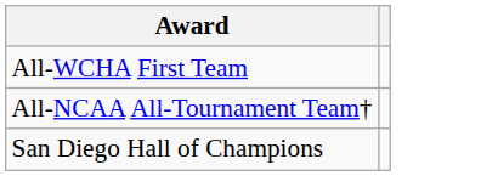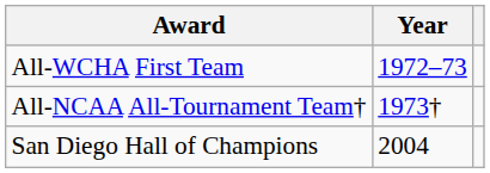 <table class="wikitable">
 <tr>
 <th>Award</th>
+<th>Year</th>
 <th></th>
 </tr>
 <tr>
 <td>All-<a href='#'>WCHA</a> <a href='#'>First Team</a></td>
+<td><a href='#'>1972–73</a></td>
 <td></td>
 </tr>
 <tr>
 <td>All-<a href='#'>NCAA</a> <a href='#'>All-Tournament Team</a>†</td>
+<td><a href='#'>1973</a>†</td>
 <td></td>
 </tr>
 <tr>
 <td>San Diego Hall of Champions</td>
+<td>2004</td>
 <td></td>
 </tr>
 </table>
